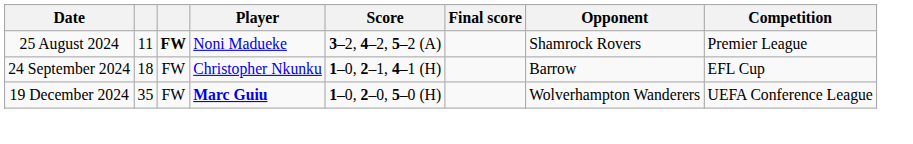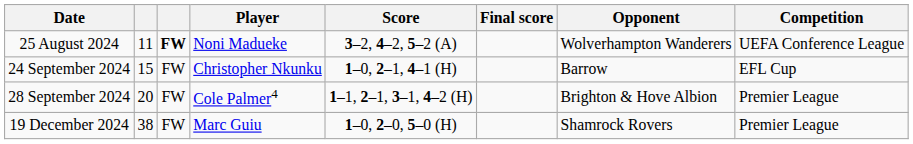 <table class="wikitable" style="text-align:center; font-size:90%;">
 <tr>
 <th>Date</th>
 <th></th>
 <th></th>
 <th>Player</th>
 <th>Score</th>
 <th>Final score</th>
 <th>Opponent</th>
 <th>Competition</th>
 </tr>
 <tr>
 <td>25 August 2024</td>
 <td>11</td>
 <td><strong>FW</strong></td>
 <td style="text-align:left;"> <a href='#'>Noni Madueke</a></td>
 <td><strong>3</strong>–2, <strong>4</strong>–2, <strong>5</strong>–2 (A)</td>
 <td></td>
-<td style="text-align:left;"> Shamrock Rovers</td>
-<td style="text-align:left;">Premier League</td>
+<td style="text-align:left;">Wolverhampton Wanderers</td>
+<td style="text-align:left;">UEFA Conference League</td>
 </tr>
 <tr>
 <td>24 September 2024</td>
-<td>18</td>
+<td>15</td>
 <td>FW</td>
 <td style="text-align:left;"> <a href='#'>Christopher Nkunku</a></td>
 <td><strong>1</strong>–0, <strong>2</strong>–1, <strong>4</strong>–1 (H)</td>
 <td></td>
 <td style="text-align:left;">Barrow</td>
 <td style="text-align:left;">EFL Cup</td>
 </tr>
 <tr>
+<td>28 September 2024</td>
+<td>20</td>
+<td>FW</td>
+<td style="text-align:left;"> <a href='#'>Cole Palmer</a><sup>4</sup></td>
+<td><strong>1</strong>–1, <strong>2</strong>–1, <strong>3</strong>–1, <strong>4</strong>–2 (H)</td>
+<td></td>
+<td style="text-align:left;">Brighton & Hove Albion</td>
+<td style="text-align:left;">Premier League</td>
+</tr>
+<tr>
 <td>19 December 2024</td>
-<td>35</td>
+<td>38</td>
 <td>FW</td>
-<td style="text-align:left;"><strong> <a href='#'>Marc Guiu</a></strong></td>
+<td style="text-align:left;"> <a href='#'>Marc Guiu</a></td>
 <td><strong>1</strong>–0, <strong>2</strong>–0, <strong>5</strong>–0 (H)</td>
 <td></td>
-<td style="text-align:left;">Wolverhampton Wanderers</td>
-<td style="text-align:left;">UEFA Conference League</td>
+<td style="text-align:left;"> Shamrock Rovers</td>
+<td style="text-align:left;">Premier League</td>
 </tr>
 </table>
